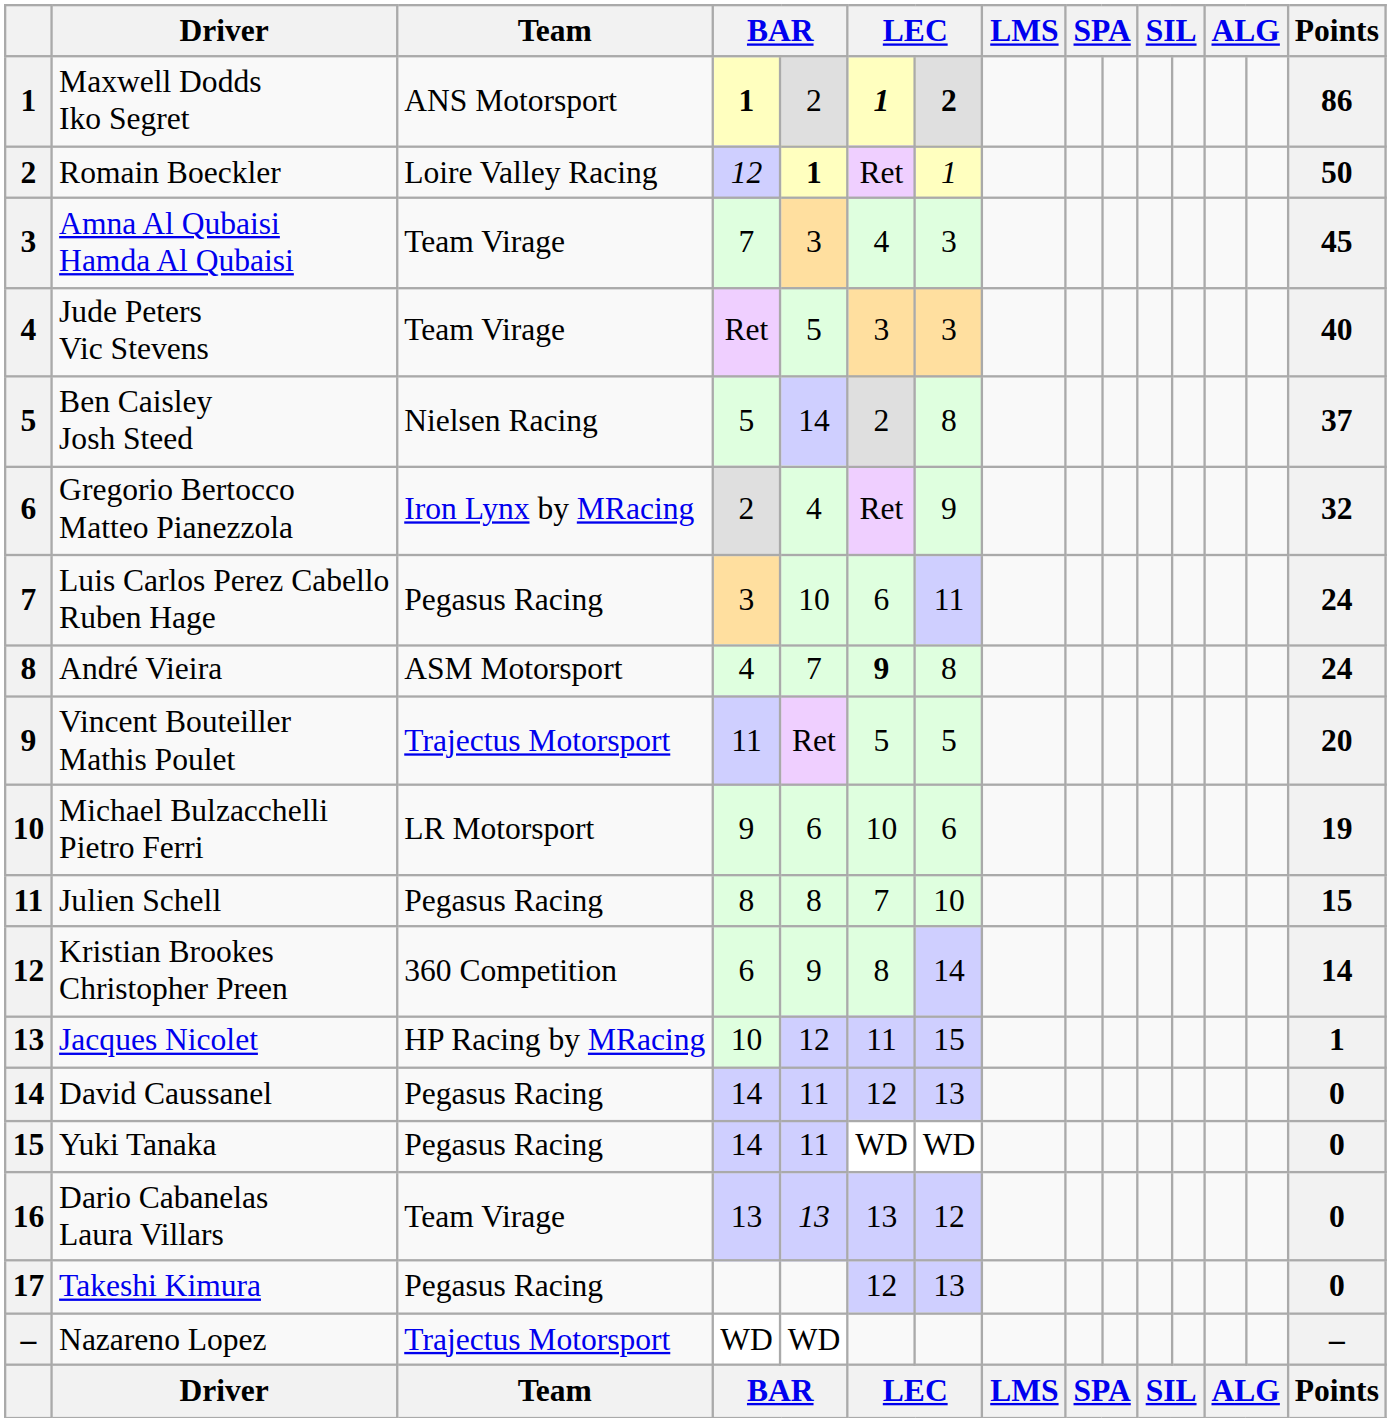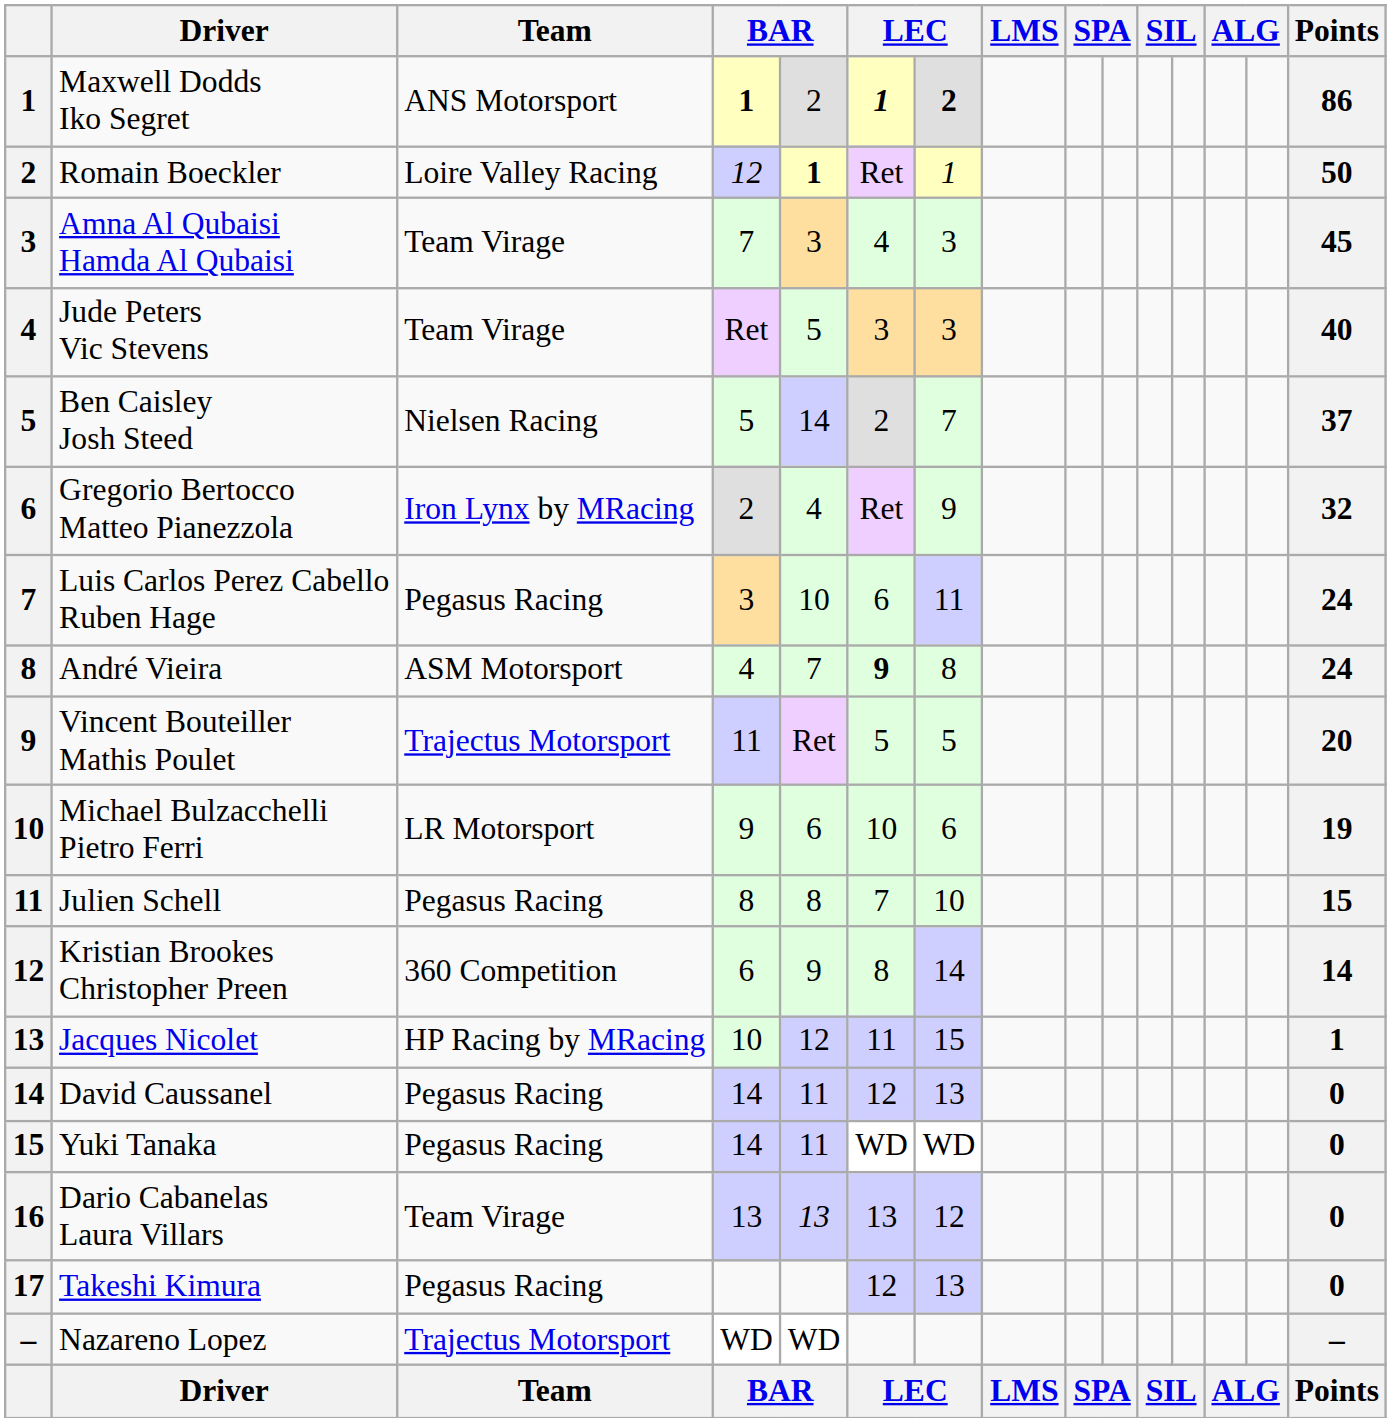 <table class="wikitable" style="font-size: 85%; text-align:center">
 <tr>
 <th></th>
 <th>Driver</th>
 <th>Team</th>
 <th colspan="2"><a href='#'>BAR</a><br></th>
 <th colspan="2"><a href='#'>LEC</a><br></th>
 <th><a href='#'>LMS</a><br></th>
 <th colspan="2"><a href='#'>SPA</a><br></th>
 <th colspan="2"><a href='#'>SIL</a><br></th>
 <th colspan="2"><a href='#'>ALG</a><br></th>
 <th>Points</th>
 </tr>
 <tr>
 <th>1</th>
 <td align="left"> Maxwell Dodds<br> Iko Segret</td>
 <td align="left"> ANS Motorsport</td>
 <td style="background:#ffffbf;"><strong>1</strong></td>
 <td style="background:#dfdfdf;">2</td>
 <td style="background:#ffffbf;"><strong><em>1</em></strong></td>
 <td style="background:#dfdfdf;"><strong>2</strong></td>
 <td></td>
 <td></td>
 <td></td>
 <td></td>
 <td></td>
 <td></td>
 <td></td>
 <th>86</th>
 </tr>
 <tr>
 <th>2</th>
 <td align="left"> Romain Boeckler</td>
 <td align="left"> Loire Valley Racing</td>
 <td style="background:#cfcfff;"><em>12</em></td>
 <td style="background:#ffffbf;"><strong>1</strong></td>
 <td style="background:#efcfff;">Ret</td>
 <td style="background:#ffffbf;"><em>1</em></td>
 <td></td>
 <td></td>
 <td></td>
 <td></td>
 <td></td>
 <td></td>
 <td></td>
 <th>50</th>
 </tr>
 <tr>
 <th>3</th>
 <td align="left"> <a href='#'>Amna Al Qubaisi</a><br> <a href='#'>Hamda Al Qubaisi</a></td>
 <td align="left"> Team Virage</td>
 <td style="background:#dfffdf;">7</td>
 <td style="background:#ffdf9f;">3</td>
 <td style="background:#dfffdf;">4</td>
 <td style="background:#dfffdf;">3</td>
 <td></td>
 <td></td>
 <td></td>
 <td></td>
 <td></td>
 <td></td>
 <td></td>
 <th>45</th>
 </tr>
 <tr>
 <th>4</th>
 <td align="left"> Jude Peters<br> Vic Stevens</td>
 <td align="left"> Team Virage</td>
 <td style="background:#efcfff;">Ret</td>
 <td style="background:#dfffdf;">5</td>
 <td style="background:#ffdf9f;">3</td>
 <td style="background:#ffdf9f;">3</td>
 <td></td>
 <td></td>
 <td></td>
 <td></td>
 <td></td>
 <td></td>
 <td></td>
 <th>40</th>
 </tr>
 <tr>
 <th>5</th>
 <td align="left"> Ben Caisley<br> Josh Steed</td>
 <td align="left"> Nielsen Racing</td>
 <td style="background:#dfffdf;">5</td>
 <td style="background:#cfcfff;">14</td>
 <td style="background:#dfdfdf;">2</td>
-<td style="background:#dfffdf;">8</td>
+<td style="background:#dfffdf;">7</td>
 <td></td>
 <td></td>
 <td></td>
 <td></td>
 <td></td>
 <td></td>
 <td></td>
 <th>37</th>
 </tr>
 <tr>
 <th>6</th>
 <td align="left"> Gregorio Bertocco<br> Matteo Pianezzola</td>
 <td align="left"> <a href='#'>Iron Lynx</a> by <a href='#'>MRacing</a></td>
 <td style="background:#dfdfdf;">2</td>
 <td style="background:#dfffdf;">4</td>
 <td style="background:#efcfff;">Ret</td>
 <td style="background:#dfffdf;">9</td>
 <td></td>
 <td></td>
 <td></td>
 <td></td>
 <td></td>
 <td></td>
 <td></td>
 <th>32</th>
 </tr>
 <tr>
 <th>7</th>
 <td align="left"> Luis Carlos Perez Cabello<br> Ruben Hage</td>
 <td align="left"> Pegasus Racing</td>
 <td style="background:#ffdf9f;">3</td>
 <td style="background:#dfffdf;">10</td>
 <td style="background:#dfffdf;">6</td>
 <td style="background:#cfcfff;">11</td>
 <td></td>
 <td></td>
 <td></td>
 <td></td>
 <td></td>
 <td></td>
 <td></td>
 <th>24</th>
 </tr>
 <tr>
 <th>8</th>
 <td align="left"> André Vieira</td>
 <td align="left"> ASM Motorsport</td>
 <td style="background:#dfffdf;">4</td>
 <td style="background:#dfffdf;">7</td>
 <td style="background:#dfffdf;"><strong>9</strong></td>
 <td style="background:#dfffdf;">8</td>
 <td></td>
 <td></td>
 <td></td>
 <td></td>
 <td></td>
 <td></td>
 <td></td>
 <th>24</th>
 </tr>
 <tr>
 <th>9</th>
 <td align="left"> Vincent Bouteiller<br> Mathis Poulet</td>
 <td align="left"> <a href='#'>Trajectus Motorsport</a></td>
 <td style="background:#cfcfff;">11</td>
 <td style="background:#efcfff;">Ret</td>
 <td style="background:#dfffdf;">5</td>
 <td style="background:#dfffdf;">5</td>
 <td></td>
 <td></td>
 <td></td>
 <td></td>
 <td></td>
 <td></td>
 <td></td>
 <th>20</th>
 </tr>
 <tr>
 <th>10</th>
 <td align="left"> Michael Bulzacchelli<br> Pietro Ferri</td>
 <td align="left"> LR Motorsport</td>
 <td style="background:#dfffdf;">9</td>
 <td style="background:#dfffdf;">6</td>
 <td style="background:#dfffdf;">10</td>
 <td style="background:#dfffdf;">6</td>
 <td></td>
 <td></td>
 <td></td>
 <td></td>
 <td></td>
 <td></td>
 <td></td>
 <th>19</th>
 </tr>
 <tr>
 <th>11</th>
 <td align="left"> Julien Schell</td>
 <td align="left"> Pegasus Racing</td>
 <td style="background:#dfffdf;">8</td>
 <td style="background:#dfffdf;">8</td>
 <td style="background:#dfffdf;">7</td>
 <td style="background:#dfffdf;">10</td>
 <td></td>
 <td></td>
 <td></td>
 <td></td>
 <td></td>
 <td></td>
 <td></td>
 <th>15</th>
 </tr>
 <tr>
 <th>12</th>
 <td align="left"> Kristian Brookes<br> Christopher Preen</td>
 <td align="left"> 360 Competition</td>
 <td style="background:#dfffdf;">6</td>
 <td style="background:#dfffdf;">9</td>
 <td style="background:#dfffdf;">8</td>
 <td style="background:#cfcfff;">14</td>
 <td></td>
 <td></td>
 <td></td>
 <td></td>
 <td></td>
 <td></td>
 <td></td>
 <th>14</th>
 </tr>
 <tr>
 <th>13</th>
 <td align="left"> <a href='#'>Jacques Nicolet</a></td>
 <td align="left"> HP Racing by <a href='#'>MRacing</a></td>
 <td style="background:#dfffdf;">10</td>
 <td style="background:#cfcfff;">12</td>
 <td style="background:#cfcfff;">11</td>
 <td style="background:#cfcfff;">15</td>
 <td></td>
 <td></td>
 <td></td>
 <td></td>
 <td></td>
 <td></td>
 <td></td>
 <th>1</th>
 </tr>
 <tr>
 <th>14</th>
 <td align="left"> David Caussanel</td>
 <td align="left"> Pegasus Racing</td>
 <td style="background:#cfcfff;">14</td>
 <td style="background:#cfcfff;">11</td>
 <td style="background:#cfcfff;">12</td>
 <td style="background:#cfcfff;">13</td>
 <td></td>
 <td></td>
 <td></td>
 <td></td>
 <td></td>
 <td></td>
 <td></td>
 <th>0</th>
 </tr>
 <tr>
 <th>15</th>
 <td align="left"> Yuki Tanaka</td>
 <td align="left"> Pegasus Racing</td>
 <td style="background:#cfcfff;">14</td>
 <td style="background:#cfcfff;">11</td>
 <td style="background:#ffffff;">WD</td>
 <td style="background:#ffffff;">WD</td>
 <td></td>
 <td></td>
 <td></td>
 <td></td>
 <td></td>
 <td></td>
 <td></td>
 <th>0</th>
 </tr>
 <tr>
 <th>16</th>
 <td align="left"> Dario Cabanelas<br> Laura Villars</td>
 <td align="left"> Team Virage</td>
 <td style="background:#cfcfff;">13</td>
 <td style="background:#cfcfff;"><em>13</em></td>
 <td style="background:#cfcfff;">13</td>
 <td style="background:#cfcfff;">12</td>
 <td></td>
 <td></td>
 <td></td>
 <td></td>
 <td></td>
 <td></td>
 <td></td>
 <th>0</th>
 </tr>
 <tr>
 <th>17</th>
 <td align="left"> <a href='#'>Takeshi Kimura</a></td>
 <td align="left"> Pegasus Racing</td>
 <td></td>
 <td></td>
 <td style="background:#cfcfff;">12</td>
 <td style="background:#cfcfff;">13</td>
 <td></td>
 <td></td>
 <td></td>
 <td></td>
 <td></td>
 <td></td>
 <td></td>
 <th>0</th>
 </tr>
 <tr>
 <th>–</th>
 <td align="left"> Nazareno Lopez</td>
 <td align="left"> <a href='#'>Trajectus Motorsport</a></td>
 <td style="background:#ffffff;">WD</td>
 <td style="background:#ffffff;">WD</td>
 <td></td>
 <td></td>
 <td></td>
 <td></td>
 <td></td>
 <td></td>
 <td></td>
 <td></td>
 <td></td>
 <th>–</th>
 </tr>
 <tr>
 <th></th>
 <th>Driver</th>
 <th>Team</th>
 <th colspan="2"><a href='#'>BAR</a><br></th>
 <th colspan="2"><a href='#'>LEC</a><br></th>
 <th><a href='#'>LMS</a><br></th>
 <th colspan="2"><a href='#'>SPA</a><br></th>
 <th colspan="2"><a href='#'>SIL</a><br></th>
 <th colspan="2"><a href='#'>ALG</a><br></th>
 <th>Points</th>
 </tr>
 </table>
